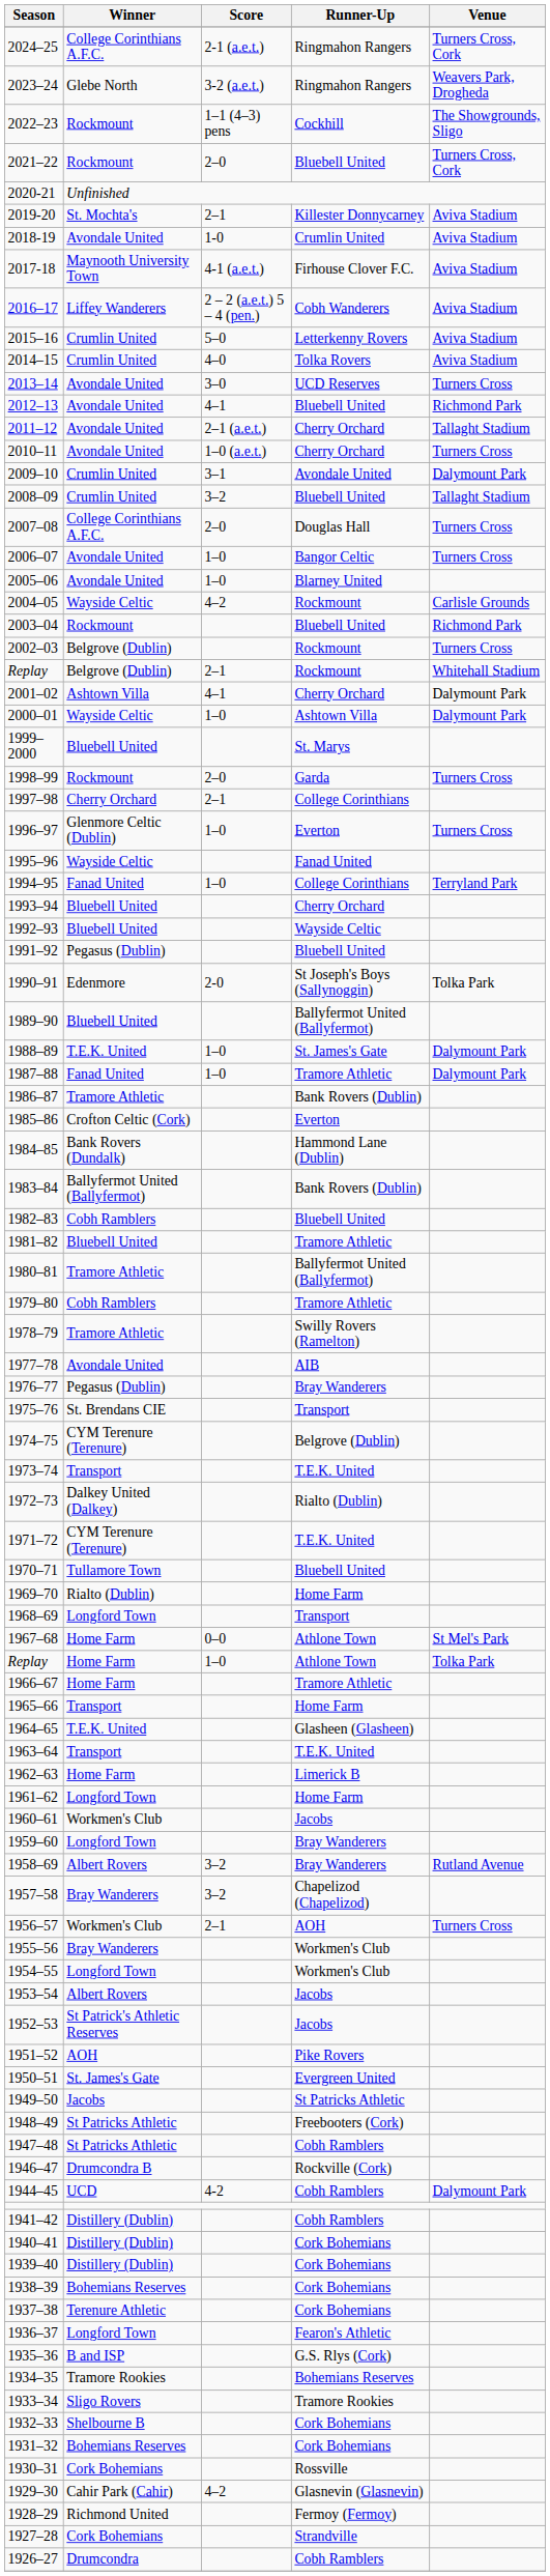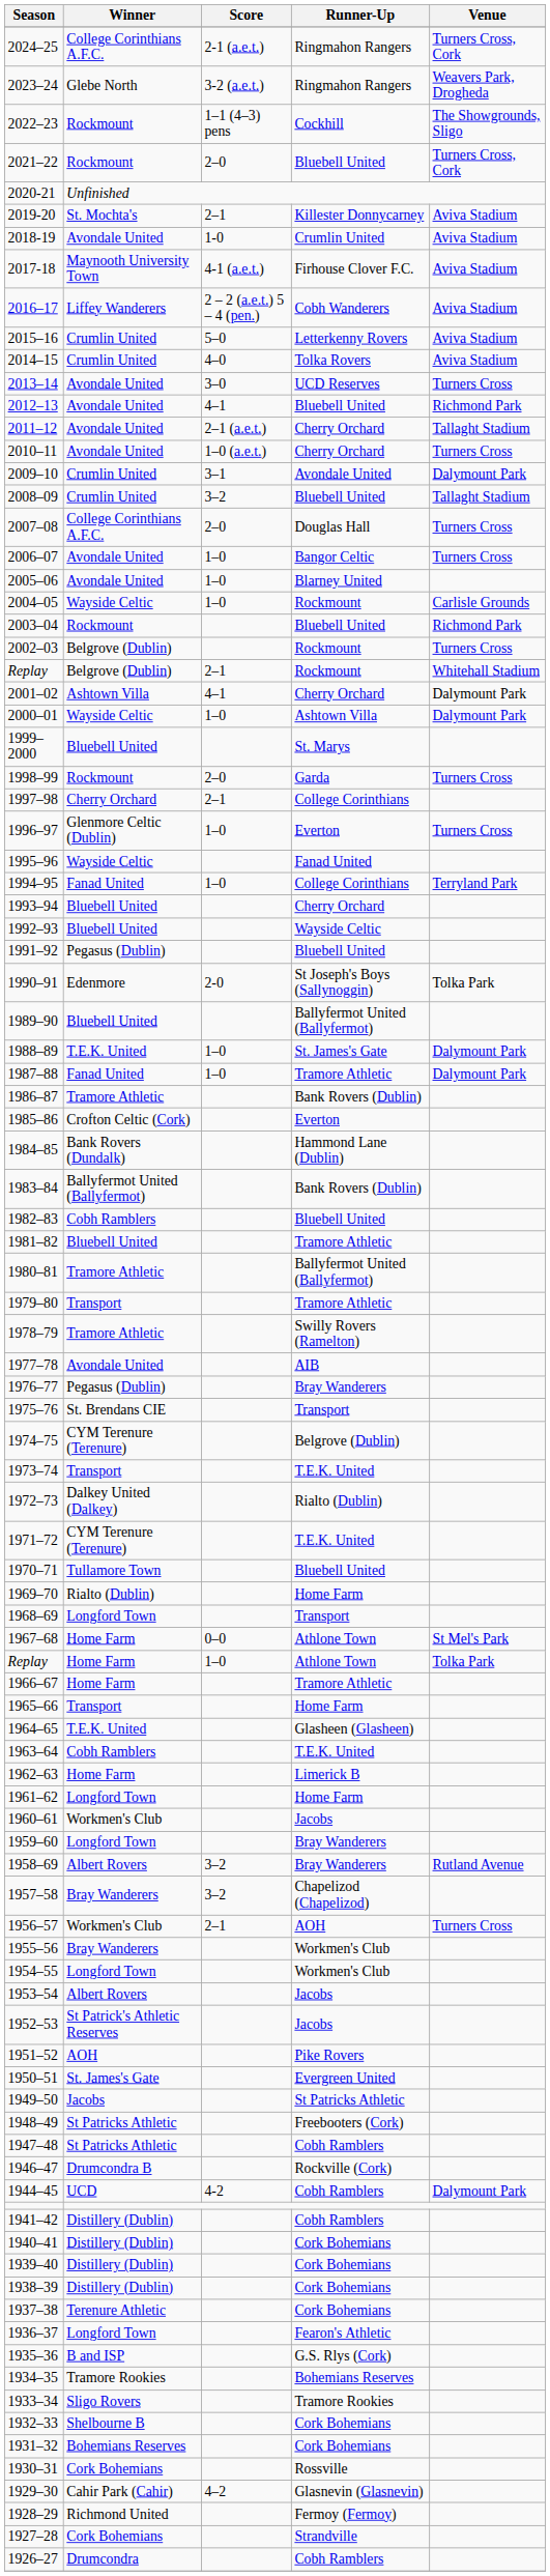 <table class="wikitable collapsible ">
 <tr>
 <th>Season</th>
 <th>Winner</th>
 <th>Score</th>
 <th>Runner-Up</th>
 <th>Venue</th>
 </tr>
 <tr 15B.C>
 </tr>
 <tr>
 <td>2024–25</td>
 <td><a href='#'>College Corinthians A.F.C.</a></td>
 <td>2-1 (<a href='#'>a.e.t.</a>)</td>
 <td>Ringmahon Rangers</td>
 <td><a href='#'>Turners Cross, Cork</a></td>
 </tr>
 <tr>
 <td>2023–24</td>
 <td>Glebe North</td>
 <td>3-2 (<a href='#'>a.e.t.</a>)</td>
 <td>Ringmahon Rangers</td>
 <td><a href='#'>Weavers Park, Drogheda</a></td>
 </tr>
 <tr>
 <td>2022–23</td>
 <td><a href='#'>Rockmount</a></td>
 <td>1–1 (4–3) pens</td>
 <td><a href='#'>Cockhill</a></td>
 <td><a href='#'>The Showgrounds, Sligo</a></td>
 </tr>
 <tr>
 <td>2021–22</td>
 <td><a href='#'>Rockmount</a></td>
 <td>2–0</td>
 <td><a href='#'>Bluebell United</a></td>
 <td><a href='#'>Turners Cross, Cork</a></td>
 </tr>
 <tr>
 <td>2020-21</td>
 <td colspan="4"><em>Unfinished</em></td>
 </tr>
 <tr>
 <td>2019-20</td>
 <td><a href='#'>St. Mochta's</a></td>
 <td>2–1</td>
 <td><a href='#'>Killester Donnycarney</a></td>
 <td><a href='#'>Aviva Stadium</a></td>
 </tr>
 <tr>
 <td>2018-19</td>
 <td><a href='#'>Avondale United</a></td>
 <td>1-0</td>
 <td><a href='#'>Crumlin United</a></td>
 <td><a href='#'>Aviva Stadium</a></td>
 </tr>
 <tr>
 <td>2017-18</td>
 <td><a href='#'>Maynooth University Town</a></td>
 <td>4-1 (<a href='#'>a.e.t.</a>)</td>
 <td>Firhouse Clover F.C.</td>
 <td><a href='#'>Aviva Stadium</a></td>
 </tr>
 <tr>
 <td><a href='#'>2016–17</a></td>
 <td><a href='#'>Liffey Wanderers</a></td>
 <td>2 – 2 (<a href='#'>a.e.t.</a>) 5 – 4 (<a href='#'>pen.</a>)</td>
 <td><a href='#'>Cobh Wanderers</a></td>
 <td><a href='#'>Aviva Stadium</a></td>
 </tr>
 <tr>
 <td>2015–16</td>
 <td><a href='#'>Crumlin United</a></td>
 <td>5–0</td>
 <td><a href='#'>Letterkenny Rovers</a></td>
 <td><a href='#'>Aviva Stadium</a></td>
 </tr>
 <tr>
 <td>2014–15</td>
 <td><a href='#'>Crumlin United</a></td>
 <td>4–0</td>
 <td><a href='#'>Tolka Rovers</a></td>
 <td><a href='#'>Aviva Stadium</a></td>
 </tr>
 <tr>
 <td><a href='#'>2013–14</a></td>
 <td><a href='#'>Avondale United</a></td>
 <td>3–0</td>
 <td><a href='#'>UCD Reserves</a></td>
 <td><a href='#'>Turners Cross</a></td>
 </tr>
 <tr>
 <td><a href='#'>2012–13</a></td>
 <td><a href='#'>Avondale United</a></td>
 <td>4–1</td>
 <td><a href='#'>Bluebell United</a></td>
 <td><a href='#'>Richmond Park</a></td>
 </tr>
 <tr>
 <td><a href='#'>2011–12</a></td>
 <td><a href='#'>Avondale United</a></td>
 <td>2–1 (<a href='#'>a.e.t.</a>)</td>
 <td><a href='#'>Cherry Orchard</a></td>
 <td><a href='#'>Tallaght Stadium</a></td>
 </tr>
 <tr>
 <td>2010–11</td>
 <td><a href='#'>Avondale United</a></td>
 <td>1–0 (<a href='#'>a.e.t.</a>)</td>
 <td><a href='#'>Cherry Orchard</a></td>
 <td><a href='#'>Turners Cross</a></td>
 </tr>
 <tr>
 <td>2009–10</td>
 <td><a href='#'>Crumlin United</a></td>
 <td>3–1</td>
 <td><a href='#'>Avondale United</a></td>
 <td><a href='#'>Dalymount Park</a></td>
 </tr>
 <tr>
 <td>2008–09</td>
 <td><a href='#'>Crumlin United</a></td>
 <td>3–2</td>
 <td><a href='#'>Bluebell United</a></td>
 <td><a href='#'>Tallaght Stadium</a></td>
 </tr>
 <tr>
 <td>2007–08</td>
 <td><a href='#'>College Corinthians A.F.C.</a></td>
 <td>2–0</td>
 <td>Douglas Hall</td>
 <td><a href='#'>Turners Cross</a></td>
 </tr>
 <tr>
 <td>2006–07</td>
 <td><a href='#'>Avondale United</a></td>
 <td>1–0</td>
 <td><a href='#'>Bangor Celtic</a></td>
 <td><a href='#'>Turners Cross</a></td>
 </tr>
 <tr>
 <td>2005–06</td>
 <td><a href='#'>Avondale United</a></td>
 <td>1–0</td>
 <td><a href='#'>Blarney United</a></td>
 <td></td>
 </tr>
 <tr>
 <td>2004–05</td>
 <td><a href='#'>Wayside Celtic</a></td>
-<td>4–2</td>
+<td>1–0</td>
 <td><a href='#'>Rockmount</a></td>
 <td><a href='#'>Carlisle Grounds</a></td>
 </tr>
 <tr>
 <td>2003–04</td>
 <td><a href='#'>Rockmount</a></td>
 <td></td>
 <td><a href='#'>Bluebell United</a></td>
 <td><a href='#'>Richmond Park</a></td>
 </tr>
 <tr>
 <td>2002–03</td>
 <td>Belgrove (<a href='#'>Dublin</a>)</td>
 <td></td>
 <td><a href='#'>Rockmount</a></td>
 <td><a href='#'>Turners Cross</a></td>
 </tr>
 <tr>
 <td><em>Replay</em></td>
 <td>Belgrove (<a href='#'>Dublin</a>)</td>
 <td>2–1</td>
 <td><a href='#'>Rockmount</a></td>
 <td><a href='#'>Whitehall Stadium</a></td>
 </tr>
 <tr>
 <td>2001–02</td>
 <td><a href='#'>Ashtown Villa</a></td>
 <td>4–1</td>
 <td><a href='#'>Cherry Orchard</a></td>
 <td>Dalymount Park</td>
 </tr>
 <tr>
 <td>2000–01</td>
 <td><a href='#'>Wayside Celtic</a></td>
 <td>1–0</td>
 <td><a href='#'>Ashtown Villa</a></td>
 <td><a href='#'>Dalymount Park</a></td>
 </tr>
 <tr>
 <td>1999–2000</td>
 <td><a href='#'>Bluebell United</a></td>
 <td></td>
 <td><a href='#'>St. Marys</a></td>
 <td></td>
 </tr>
 <tr>
 <td>1998–99</td>
 <td><a href='#'>Rockmount</a></td>
 <td>2–0</td>
 <td><a href='#'>Garda</a></td>
 <td><a href='#'>Turners Cross</a></td>
 </tr>
 <tr>
 <td>1997–98</td>
 <td><a href='#'>Cherry Orchard</a></td>
 <td>2–1</td>
 <td><a href='#'>College Corinthians</a></td>
 <td></td>
 </tr>
 <tr>
 <td>1996–97</td>
 <td>Glenmore Celtic (<a href='#'>Dublin</a>)</td>
 <td>1–0</td>
 <td><a href='#'>Everton</a></td>
 <td><a href='#'>Turners Cross</a></td>
 </tr>
 <tr>
 <td>1995–96</td>
 <td><a href='#'>Wayside Celtic</a></td>
 <td></td>
 <td><a href='#'>Fanad United</a></td>
 <td></td>
 </tr>
 <tr>
 <td>1994–95</td>
 <td><a href='#'>Fanad United</a></td>
 <td>1–0</td>
 <td><a href='#'>College Corinthians</a></td>
 <td><a href='#'>Terryland Park</a></td>
 </tr>
 <tr>
 <td>1993–94</td>
 <td><a href='#'>Bluebell United</a></td>
 <td></td>
 <td><a href='#'>Cherry Orchard</a></td>
 <td></td>
 </tr>
 <tr>
 <td>1992–93</td>
 <td><a href='#'>Bluebell United</a></td>
 <td></td>
 <td><a href='#'>Wayside Celtic</a></td>
 <td></td>
 </tr>
 <tr>
 <td>1991–92</td>
 <td>Pegasus (<a href='#'>Dublin</a>)</td>
 <td></td>
 <td><a href='#'>Bluebell United</a></td>
 <td></td>
 </tr>
 <tr>
 <td>1990–91</td>
 <td>Edenmore</td>
 <td>2-0</td>
 <td>St Joseph's Boys (<a href='#'>Sallynoggin</a>)</td>
 <td>Tolka Park</td>
 </tr>
 <tr>
 <td>1989–90</td>
 <td><a href='#'>Bluebell United</a></td>
 <td></td>
 <td>Ballyfermot United (<a href='#'>Ballyfermot</a>)</td>
 <td></td>
 </tr>
 <tr>
 <td>1988–89</td>
 <td><a href='#'>T.E.K. United</a></td>
 <td>1–0</td>
 <td><a href='#'>St. James's Gate</a></td>
 <td><a href='#'>Dalymount Park</a></td>
 </tr>
 <tr>
 <td>1987–88</td>
 <td><a href='#'>Fanad United</a></td>
 <td>1–0</td>
 <td><a href='#'>Tramore Athletic</a></td>
 <td><a href='#'>Dalymount Park</a></td>
 </tr>
 <tr>
 <td>1986–87</td>
 <td><a href='#'>Tramore Athletic</a></td>
 <td></td>
 <td>Bank Rovers (<a href='#'>Dublin</a>)</td>
 <td></td>
 </tr>
 <tr>
 <td>1985–86</td>
 <td>Crofton Celtic (<a href='#'>Cork</a>)</td>
 <td></td>
 <td><a href='#'>Everton</a></td>
 <td></td>
 </tr>
 <tr>
 <td>1984–85</td>
 <td>Bank Rovers (<a href='#'>Dundalk</a>)</td>
 <td></td>
 <td>Hammond Lane (<a href='#'>Dublin</a>)</td>
 <td></td>
 </tr>
 <tr>
 <td>1983–84</td>
 <td>Ballyfermot United (<a href='#'>Ballyfermot</a>)</td>
 <td></td>
 <td>Bank Rovers (<a href='#'>Dublin</a>)</td>
 <td></td>
 </tr>
 <tr>
 <td>1982–83</td>
 <td><a href='#'>Cobh Ramblers</a></td>
 <td></td>
 <td><a href='#'>Bluebell United</a></td>
 <td></td>
 </tr>
 <tr>
 <td>1981–82</td>
 <td><a href='#'>Bluebell United</a></td>
 <td></td>
 <td><a href='#'>Tramore Athletic</a></td>
 <td></td>
 </tr>
 <tr>
 <td>1980–81</td>
 <td><a href='#'>Tramore Athletic</a></td>
 <td></td>
 <td>Ballyfermot United (<a href='#'>Ballyfermot</a>)</td>
 <td></td>
 </tr>
 <tr>
 <td>1979–80</td>
-<td><a href='#'>Cobh Ramblers</a></td>
+<td><a href='#'>Transport</a></td>
 <td></td>
 <td><a href='#'>Tramore Athletic</a></td>
 <td></td>
 </tr>
 <tr>
 <td>1978–79</td>
 <td><a href='#'>Tramore Athletic</a></td>
 <td></td>
 <td>Swilly Rovers (<a href='#'>Ramelton</a>)</td>
 <td></td>
 </tr>
 <tr>
 <td>1977–78</td>
 <td><a href='#'>Avondale United</a></td>
 <td></td>
 <td><a href='#'>AIB</a></td>
 <td></td>
 </tr>
 <tr>
 <td>1976–77</td>
 <td>Pegasus (<a href='#'>Dublin</a>)</td>
 <td></td>
 <td><a href='#'>Bray Wanderers</a></td>
 </tr>
 <tr>
 <td>1975–76</td>
 <td>St. Brendans CIE</td>
 <td></td>
 <td><a href='#'>Transport</a></td>
 <td></td>
 </tr>
 <tr>
 <td>1974–75</td>
 <td>CYM Terenure (<a href='#'>Terenure</a>)</td>
 <td></td>
 <td>Belgrove (<a href='#'>Dublin</a>)</td>
 <td></td>
 </tr>
 <tr>
 <td>1973–74</td>
 <td><a href='#'>Transport</a></td>
 <td></td>
 <td><a href='#'>T.E.K. United</a></td>
 <td></td>
 </tr>
 <tr>
 <td>1972–73</td>
 <td>Dalkey United (<a href='#'>Dalkey</a>)</td>
 <td></td>
 <td>Rialto (<a href='#'>Dublin</a>)</td>
 <td></td>
 </tr>
 <tr>
 <td>1971–72</td>
 <td>CYM Terenure (<a href='#'>Terenure</a>)</td>
 <td></td>
 <td><a href='#'>T.E.K. United</a></td>
 <td></td>
 </tr>
 <tr>
 <td>1970–71</td>
 <td><a href='#'>Tullamore Town</a></td>
 <td></td>
 <td><a href='#'>Bluebell United</a></td>
 <td></td>
 </tr>
 <tr>
 <td>1969–70</td>
 <td>Rialto (<a href='#'>Dublin</a>)</td>
 <td></td>
 <td><a href='#'>Home Farm</a></td>
 <td></td>
 </tr>
 <tr>
 <td>1968–69</td>
 <td><a href='#'>Longford Town</a></td>
 <td></td>
 <td><a href='#'>Transport</a></td>
 <td></td>
 </tr>
 <tr>
 <td>1967–68</td>
 <td><a href='#'>Home Farm</a></td>
 <td>0–0</td>
 <td><a href='#'>Athlone Town</a></td>
 <td><a href='#'>St Mel's Park</a></td>
 </tr>
 <tr>
 <td><em>Replay</em></td>
 <td><a href='#'>Home Farm</a></td>
 <td>1–0</td>
 <td><a href='#'>Athlone Town</a></td>
 <td><a href='#'>Tolka Park</a></td>
 </tr>
 <tr>
 <td>1966–67</td>
 <td><a href='#'>Home Farm</a></td>
 <td></td>
 <td><a href='#'>Tramore Athletic</a></td>
 <td></td>
 </tr>
 <tr>
 <td>1965–66</td>
 <td><a href='#'>Transport</a></td>
 <td></td>
 <td><a href='#'>Home Farm</a></td>
 <td></td>
 </tr>
 <tr>
 <td>1964–65</td>
 <td><a href='#'>T.E.K. United</a></td>
 <td></td>
 <td>Glasheen (<a href='#'>Glasheen</a>)</td>
 <td></td>
 </tr>
 <tr>
 <td>1963–64</td>
-<td><a href='#'>Transport</a></td>
+<td><a href='#'>Cobh Ramblers</a></td>
 <td></td>
 <td><a href='#'>T.E.K. United</a></td>
 <td></td>
 </tr>
 <tr>
 <td>1962–63</td>
 <td><a href='#'>Home Farm</a></td>
 <td></td>
 <td><a href='#'>Limerick B</a></td>
 <td></td>
 </tr>
 <tr>
 <td>1961–62</td>
 <td><a href='#'>Longford Town</a></td>
 <td></td>
 <td><a href='#'>Home Farm</a></td>
 <td></td>
 </tr>
 <tr>
 <td>1960–61</td>
 <td>Workmen's Club</td>
 <td></td>
 <td><a href='#'>Jacobs</a></td>
 <td></td>
 </tr>
 <tr>
 <td>1959–60</td>
 <td><a href='#'>Longford Town</a></td>
 <td></td>
 <td><a href='#'>Bray Wanderers</a></td>
 <td></td>
 </tr>
 <tr>
 <td>1958–69</td>
 <td><a href='#'>Albert Rovers</a></td>
 <td>3–2</td>
 <td><a href='#'>Bray Wanderers</a></td>
 <td><a href='#'>Rutland Avenue</a></td>
 </tr>
 <tr>
 <td>1957–58</td>
 <td><a href='#'>Bray Wanderers</a></td>
 <td>3–2</td>
 <td>Chapelizod (<a href='#'>Chapelizod</a>)</td>
 <td></td>
 </tr>
 <tr>
 <td>1956–57</td>
 <td>Workmen's Club</td>
 <td>2–1</td>
 <td><a href='#'>AOH</a></td>
 <td><a href='#'>Turners Cross</a></td>
 </tr>
 <tr>
 <td>1955–56</td>
 <td><a href='#'>Bray Wanderers</a></td>
 <td></td>
 <td>Workmen's Club</td>
 <td></td>
 </tr>
 <tr>
 <td>1954–55</td>
 <td><a href='#'>Longford Town</a></td>
 <td></td>
 <td>Workmen's Club</td>
 <td></td>
 </tr>
 <tr>
 <td>1953–54</td>
 <td><a href='#'>Albert Rovers</a></td>
 <td></td>
 <td><a href='#'>Jacobs</a></td>
 <td></td>
 </tr>
 <tr>
 <td>1952–53</td>
 <td><a href='#'>St Patrick's Athletic Reserves</a></td>
 <td></td>
 <td><a href='#'>Jacobs</a></td>
 <td></td>
 </tr>
 <tr>
 <td>1951–52</td>
 <td><a href='#'>AOH</a></td>
 <td></td>
 <td><a href='#'>Pike Rovers</a></td>
 <td></td>
 </tr>
 <tr>
 <td>1950–51</td>
 <td><a href='#'>St. James's Gate</a></td>
 <td></td>
 <td><a href='#'>Evergreen United</a></td>
 </tr>
 <tr>
 <td>1949–50</td>
 <td><a href='#'>Jacobs</a></td>
 <td></td>
 <td><a href='#'>St Patricks Athletic</a></td>
 <td></td>
 </tr>
 <tr>
 <td>1948–49</td>
 <td><a href='#'>St Patricks Athletic</a></td>
 <td></td>
 <td>Freebooters (<a href='#'>Cork</a>)</td>
 <td></td>
 </tr>
 <tr>
 <td>1947–48</td>
 <td><a href='#'>St Patricks Athletic</a></td>
 <td></td>
 <td><a href='#'>Cobh Ramblers</a></td>
 <td></td>
 </tr>
 <tr>
 <td>1946–47</td>
 <td><a href='#'>Drumcondra B</a></td>
 <td></td>
 <td>Rockville (<a href='#'>Cork</a>)</td>
 <td></td>
 </tr>
 <tr>
 <td>1944–45</td>
 <td><a href='#'>UCD</a></td>
 <td>4-2</td>
 <td><a href='#'>Cobh Ramblers</a></td>
 <td><a href='#'>Dalymount Park</a></td>
 </tr>
 <tr>
 <td></td>
 </tr>
 <tr>
 <td>1941–42</td>
 <td><a href='#'>Distillery (Dublin)</a></td>
 <td></td>
 <td><a href='#'>Cobh Ramblers</a></td>
 <td></td>
 </tr>
 <tr>
 <td>1940–41</td>
 <td><a href='#'>Distillery (Dublin)</a></td>
 <td></td>
 <td><a href='#'>Cork Bohemians</a></td>
 </tr>
 <tr>
 <td>1939–40</td>
 <td><a href='#'>Distillery (Dublin)</a></td>
 <td></td>
 <td><a href='#'>Cork Bohemians</a></td>
 <td></td>
 </tr>
 <tr>
 <td>1938–39</td>
-<td><a href='#'>Bohemians Reserves</a></td>
+<td><a href='#'>Distillery (Dublin)</a></td>
 <td></td>
 <td><a href='#'>Cork Bohemians</a></td>
 <td></td>
 </tr>
 <tr>
 <td>1937–38</td>
 <td><a href='#'>Terenure Athletic</a></td>
 <td></td>
 <td><a href='#'>Cork Bohemians</a></td>
 <td></td>
 </tr>
 <tr>
 <td>1936–37</td>
 <td><a href='#'>Longford Town</a></td>
 <td></td>
 <td><a href='#'>Fearon's Athletic</a></td>
 <td></td>
 </tr>
 <tr>
 <td>1935–36</td>
 <td><a href='#'>B and ISP</a></td>
 <td></td>
 <td>G.S. Rlys (<a href='#'>Cork</a>)</td>
 <td></td>
 </tr>
 <tr>
 <td>1934–35</td>
 <td>Tramore Rookies</td>
 <td></td>
 <td><a href='#'>Bohemians Reserves</a></td>
 <td></td>
 </tr>
 <tr>
 <td>1933–34</td>
 <td><a href='#'>Sligo Rovers</a></td>
 <td></td>
 <td>Tramore Rookies</td>
 <td></td>
 </tr>
 <tr>
 <td>1932–33</td>
 <td><a href='#'>Shelbourne B</a></td>
 <td></td>
 <td><a href='#'>Cork Bohemians</a></td>
 <td></td>
 </tr>
 <tr>
 <td>1931–32</td>
 <td><a href='#'>Bohemians Reserves</a></td>
 <td></td>
 <td><a href='#'>Cork Bohemians</a></td>
 <td></td>
 </tr>
 <tr>
 <td>1930–31</td>
 <td><a href='#'>Cork Bohemians</a></td>
 <td></td>
 <td>Rossville</td>
 <td></td>
 </tr>
 <tr>
 <td>1929–30</td>
 <td>Cahir Park (<a href='#'>Cahir</a>)</td>
 <td>4–2</td>
 <td>Glasnevin (<a href='#'>Glasnevin</a>)</td>
 <td></td>
 </tr>
 <tr>
 <td>1928–29</td>
 <td>Richmond United</td>
 <td></td>
 <td>Fermoy (<a href='#'>Fermoy</a>)</td>
 <td></td>
 </tr>
 <tr>
 <td>1927–28</td>
 <td><a href='#'>Cork Bohemians</a></td>
 <td></td>
 <td><a href='#'>Strandville</a></td>
 <td></td>
 </tr>
 <tr>
 <td>1926–27</td>
 <td><a href='#'>Drumcondra</a></td>
 <td></td>
 <td><a href='#'>Cobh Ramblers</a></td>
 <td></td>
 </tr>
 <tr>
 </tr>
 </table>
